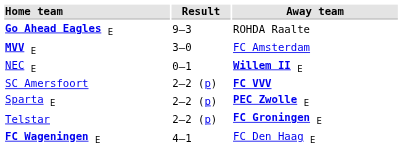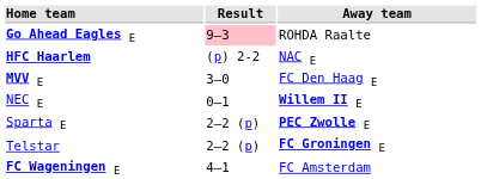 <table style="float:right;">
 <tr bgcolor="#E4E4E4">
 <th style="border-bottom:1px solid #AAAAAA" width="200" align="left">Home team</th>
 <th style="border-bottom:1px solid #AAAAAA" width="70" align="center">Result</th>
 <th style="border-bottom:1px solid #AAAAAA" width="200">Away team</th>
 </tr>
 <tr>
 <td><strong><a href='#'>Go Ahead Eagles</a></strong> <sub>E</sub></td>
-<td>9–3</td>
+<td style="background: pink;">9–3</td>
 <td>ROHDA Raalte</td>
+</tr>
+<tr>
+<td><strong><a href='#'>HFC Haarlem</a></strong></td>
+<td>(<a href='#'>p</a>) 2-2</td>
+<td><a href='#'>NAC</a> <sub>E</sub></td>
 </tr>
 <tr>
 <td><strong><a href='#'>MVV</a></strong> <sub>E</sub></td>
 <td>3–0</td>
-<td><a href='#'>FC Amsterdam</a></td>
+<td><a href='#'>FC Den Haag</a> <sub>E</sub></td>
 </tr>
 <tr>
 <td><a href='#'>NEC</a> <sub>E</sub></td>
 <td>0–1</td>
 <td><strong><a href='#'>Willem II</a></strong> <sub>E</sub></td>
-</tr>
-<tr>
-<td><a href='#'>SC Amersfoort</a></td>
-<td>2–2 (<a href='#'>p</a>)</td>
-<td><strong><a href='#'>FC VVV</a></strong></td>
 </tr>
 <tr>
 <td><a href='#'>Sparta</a> <sub>E</sub></td>
 <td>2–2 (<a href='#'>p</a>)</td>
 <td><strong><a href='#'>PEC Zwolle</a></strong> <sub>E</sub></td>
 </tr>
 <tr>
 <td><a href='#'>Telstar</a></td>
 <td>2–2 (<a href='#'>p</a>)</td>
 <td><strong><a href='#'>FC Groningen</a></strong> <sub>E</sub></td>
 </tr>
 <tr>
 <td><strong><a href='#'>FC Wageningen</a></strong> <sub>E</sub></td>
 <td>4–1</td>
-<td><a href='#'>FC Den Haag</a> <sub>E</sub></td>
+<td><a href='#'>FC Amsterdam</a></td>
 </tr>
 </table>
